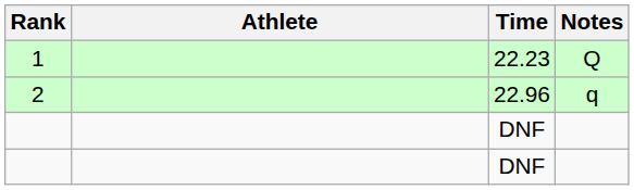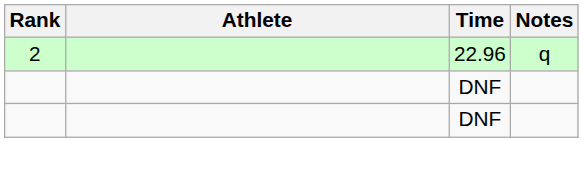 <table class="wikitable" style="text-align:center">
 <tr>
 <th>Rank</th>
 <th Style="width:18em">Athlete</th>
 <th>Time</th>
 <th>Notes</th>
-</tr>
-<tr style="background:#cfc">
-<td>1</td>
-<td style="text-align:left"></td>
-<td>22.23</td>
-<td>Q</td>
 </tr>
 <tr style="background:#cfc">
 <td>2</td>
 <td style="text-align:left"></td>
 <td>22.96</td>
 <td>q</td>
 </tr>
 <tr>
 <td></td>
 <td style="text-align:left"></td>
 <td>DNF</td>
 <td></td>
 </tr>
 <tr>
 <td></td>
 <td style="text-align:left"></td>
 <td>DNF</td>
 <td></td>
 </tr>
 </table>
